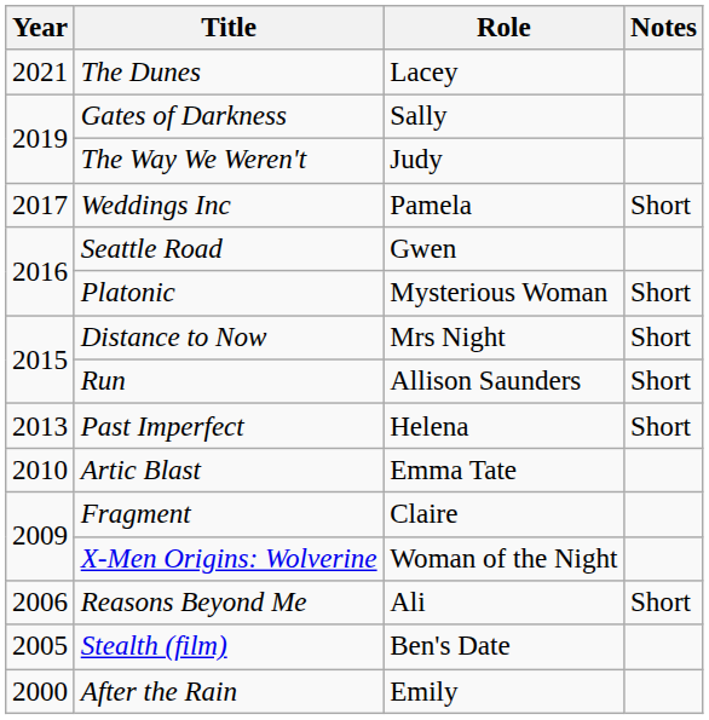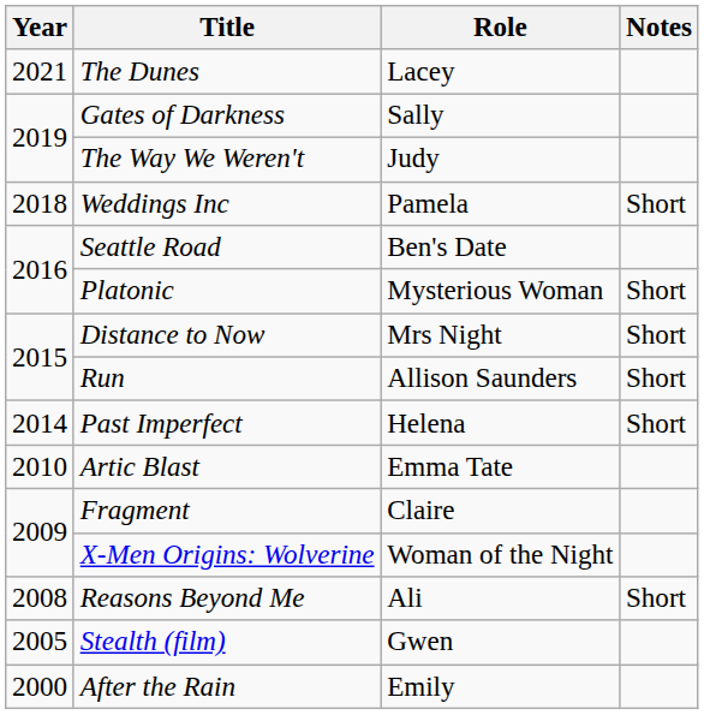 <table class="wikitable sortable">
 <tr>
 <th>Year</th>
 <th>Title</th>
 <th>Role</th>
 <th>Notes</th>
 </tr>
 <tr>
 <td>2021</td>
 <td><em>The Dunes</em></td>
 <td>Lacey</td>
 <td></td>
 </tr>
 <tr>
 <td rowspan="2">2019</td>
 <td><em>Gates of Darkness</em></td>
 <td>Sally</td>
 <td></td>
 </tr>
 <tr>
 <td><em>The Way We Weren't</em></td>
 <td>Judy</td>
 <td></td>
 </tr>
 <tr>
-<td>2017</td>
+<td>2018</td>
 <td><em>Weddings Inc</em></td>
 <td>Pamela</td>
 <td>Short</td>
 </tr>
 <tr>
 <td rowspan="2">2016</td>
 <td><em>Seattle Road</em></td>
-<td>Gwen</td>
+<td>Ben's Date</td>
 <td></td>
 </tr>
 <tr>
 <td><em>Platonic</em></td>
 <td>Mysterious Woman</td>
 <td>Short</td>
 </tr>
 <tr>
 <td rowspan="2">2015</td>
 <td><em>Distance to Now</em></td>
 <td>Mrs Night</td>
 <td>Short</td>
 </tr>
 <tr>
 <td><em>Run</em></td>
 <td>Allison Saunders</td>
 <td>Short</td>
 </tr>
 <tr>
-<td>2013</td>
+<td>2014</td>
 <td><em>Past Imperfect</em></td>
 <td>Helena</td>
 <td>Short</td>
 </tr>
 <tr>
 <td>2010</td>
 <td><em>Artic Blast</em></td>
 <td>Emma Tate</td>
 <td></td>
 </tr>
 <tr>
 <td rowspan="2">2009</td>
 <td><em>Fragment</em></td>
 <td>Claire</td>
 <td></td>
 </tr>
 <tr>
 <td><em><a href='#'>X-Men Origins: Wolverine</a></em></td>
 <td>Woman of the Night</td>
 <td></td>
 </tr>
 <tr>
-<td>2006</td>
+<td>2008</td>
 <td><em>Reasons Beyond Me</em></td>
 <td>Ali</td>
 <td>Short</td>
 </tr>
 <tr>
 <td>2005</td>
 <td><em><a href='#'>Stealth (film)</a></em></td>
-<td>Ben's Date</td>
+<td>Gwen</td>
 <td></td>
 </tr>
 <tr>
 <td>2000</td>
 <td><em>After the Rain</em></td>
 <td>Emily</td>
 <td></td>
 </tr>
 </table>
